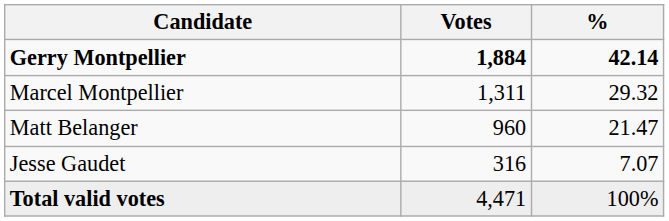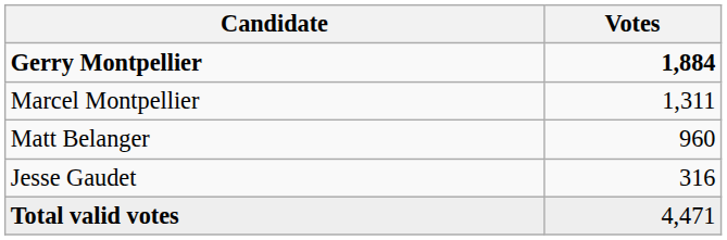 <table style="width:475px;" class="wikitable">
 <tr>
 <th align="center">Candidate</th>
 <th align="center">Votes</th>
-<th align="center">%</th>
 </tr>
 <tr>
 <td align="left"><strong>Gerry Montpellier</strong></td>
 <td align="right"><strong>1,884</strong></td>
-<td align="right"><strong>42.14</strong></td>
 </tr>
 <tr>
 <td align="left">Marcel Montpellier</td>
 <td align="right">1,311</td>
-<td align="right">29.32</td>
 </tr>
 <tr>
 <td align="left">Matt Belanger</td>
 <td align="right">960</td>
-<td align="right">21.47</td>
 </tr>
 <tr>
 <td align="left">Jesse Gaudet</td>
 <td align="right">316</td>
-<td align="right">7.07</td>
 </tr>
 <tr bgcolor="#EEEEEE">
 <td align="left"><strong>Total valid votes</strong></td>
 <td align="right">4,471</td>
-<td align="right">100%</td>
 </tr>
 </table>
